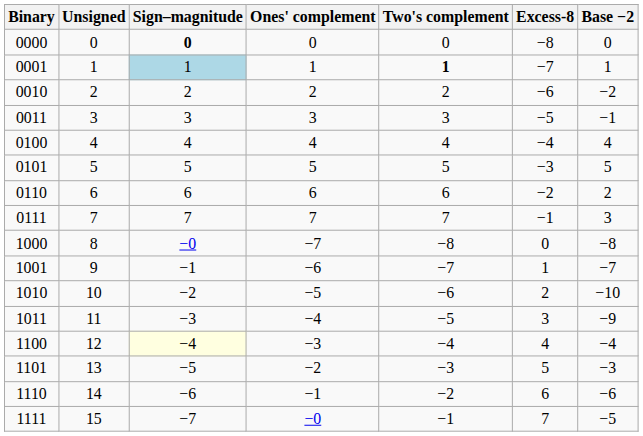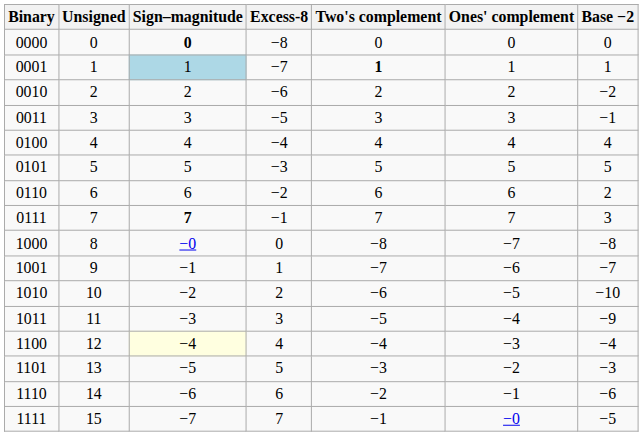 <table class="wikitable" style="text-align: center">
 <tr>
 <th>Binary</th>
 <th>Unsigned</th>
 <th>Sign–magnitude</th>
+<th>Excess-8</th>
+<th>Two's complement</th>
 <th>Ones' complement</th>
-<th>Two's complement</th>
-<th>Excess-8</th>
 <th>Base −2</th>
 </tr>
 <tr>
 <td>0000</td>
 <td>0</td>
 <td><strong>0</strong></td>
+<td>−8</td>
 <td>0</td>
 <td>0</td>
-<td>−8</td>
 <td>0</td>
 </tr>
 <tr>
 <td>0001</td>
 <td>1</td>
 <td style="background: lightblue;">1</td>
+<td>−7</td>
+<td><strong>1</strong></td>
 <td>1</td>
-<td><strong>1</strong></td>
-<td>−7</td>
 <td>1</td>
 </tr>
 <tr>
 <td>0010</td>
 <td>2</td>
 <td>2</td>
+<td>−6</td>
 <td>2</td>
 <td>2</td>
-<td>−6</td>
 <td>−2</td>
 </tr>
 <tr>
 <td>0011</td>
 <td>3</td>
 <td>3</td>
+<td>−5</td>
 <td>3</td>
 <td>3</td>
-<td>−5</td>
 <td>−1</td>
 </tr>
 <tr>
 <td>0100</td>
 <td>4</td>
 <td>4</td>
+<td>−4</td>
 <td>4</td>
 <td>4</td>
-<td>−4</td>
 <td>4</td>
 </tr>
 <tr>
 <td>0101</td>
 <td>5</td>
 <td>5</td>
+<td>−3</td>
 <td>5</td>
 <td>5</td>
-<td>−3</td>
 <td>5</td>
 </tr>
 <tr>
 <td>0110</td>
 <td>6</td>
 <td>6</td>
+<td>−2</td>
 <td>6</td>
 <td>6</td>
-<td>−2</td>
 <td>2</td>
 </tr>
 <tr>
 <td>0111</td>
 <td>7</td>
+<td><strong>7</strong></td>
+<td>−1</td>
 <td>7</td>
 <td>7</td>
-<td>7</td>
-<td>−1</td>
 <td>3</td>
 </tr>
 <tr>
 <td>1000</td>
 <td>8</td>
 <td><a href='#'>−0</a></td>
+<td>0</td>
+<td>−8</td>
 <td>−7</td>
-<td>−8</td>
-<td>0</td>
 <td>−8</td>
 </tr>
 <tr>
 <td>1001</td>
 <td>9</td>
 <td>−1</td>
+<td>1</td>
+<td>−7</td>
 <td>−6</td>
-<td>−7</td>
-<td>1</td>
 <td>−7</td>
 </tr>
 <tr>
 <td>1010</td>
 <td>10</td>
 <td>−2</td>
+<td>2</td>
+<td>−6</td>
 <td>−5</td>
-<td>−6</td>
-<td>2</td>
 <td>−10</td>
 </tr>
 <tr>
 <td>1011</td>
 <td>11</td>
 <td>−3</td>
+<td>3</td>
+<td>−5</td>
 <td>−4</td>
-<td>−5</td>
-<td>3</td>
 <td>−9</td>
 </tr>
 <tr>
 <td>1100</td>
 <td>12</td>
 <td style="background: lightyellow;">−4</td>
+<td>4</td>
+<td>−4</td>
 <td>−3</td>
-<td>−4</td>
-<td>4</td>
 <td>−4</td>
 </tr>
 <tr>
 <td>1101</td>
 <td>13</td>
 <td>−5</td>
+<td>5</td>
+<td>−3</td>
 <td>−2</td>
-<td>−3</td>
-<td>5</td>
 <td>−3</td>
 </tr>
 <tr>
 <td>1110</td>
 <td>14</td>
 <td>−6</td>
+<td>6</td>
+<td>−2</td>
 <td>−1</td>
-<td>−2</td>
-<td>6</td>
 <td>−6</td>
 </tr>
 <tr>
 <td>1111</td>
 <td>15</td>
 <td>−7</td>
+<td>7</td>
+<td>−1</td>
 <td><a href='#'>−0</a></td>
-<td>−1</td>
-<td>7</td>
 <td>−5</td>
 </tr>
 </table>
